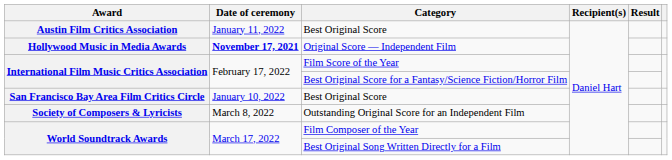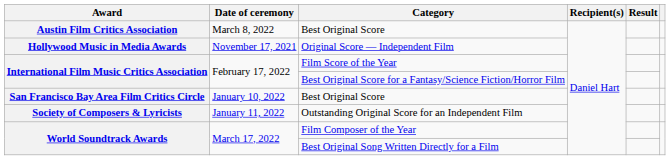 <table class="sortable wikitable plainrowheaders">
 <tr>
 <th scope="col">Award</th>
 <th scope="col">Date of ceremony</th>
 <th scope="col">Category</th>
 <th scope="col">Recipient(s)</th>
 <th scope="col">Result</th>
 <th scope="col" class="unsortable"></th>
 </tr>
 <tr>
 <th scope="row"><a href='#'>Austin Film Critics Association</a></th>
-<td><a href='#'>January 11, 2022</a></td>
+<td>March 8, 2022</td>
 <td>Best Original Score</td>
 <td rowspan="8"><a href='#'>Daniel Hart</a></td>
 <td></td>
 <td align="center"><br></td>
 </tr>
 <tr>
 <th scope="row"><a href='#'>Hollywood Music in Media Awards</a></th>
-<td><strong><a href='#'>November 17, 2021</a></strong></td>
+<td><a href='#'>November 17, 2021</a></td>
 <td><a href='#'>Original Score — Independent Film</a></td>
 <td></td>
 <td align="center"></td>
 </tr>
 <tr>
 <th rowspan="2" scope="row"><a href='#'>International Film Music Critics Association</a></th>
 <td rowspan="2">February 17, 2022</td>
 <td><a href='#'>Film Score of the Year</a></td>
 <td></td>
 <td rowspan="2" align="center"></td>
 </tr>
 <tr>
 <td><a href='#'>Best Original Score for a Fantasy/Science Fiction/Horror Film</a></td>
 <td></td>
 </tr>
 <tr>
 <th scope="row"><a href='#'>San Francisco Bay Area Film Critics Circle</a></th>
 <td><a href='#'>January 10, 2022</a></td>
 <td>Best Original Score</td>
 <td></td>
 <td align="center"></td>
 </tr>
 <tr>
 <th scope="row"><a href='#'>Society of Composers & Lyricists</a></th>
-<td>March 8, 2022</td>
+<td><a href='#'>January 11, 2022</a></td>
 <td>Outstanding Original Score for an Independent Film</td>
 <td></td>
 <td align="center"></td>
 </tr>
 <tr>
 <th rowspan="2" scope="row"><a href='#'>World Soundtrack Awards</a></th>
 <td rowspan="2"><a href='#'>March 17, 2022</a></td>
 <td><a href='#'>Film Composer of the Year</a></td>
 <td></td>
 <td rowspan="2" align="center"></td>
 </tr>
 <tr>
 <td><a href='#'>Best Original Song Written Directly for a Film</a></td>
 <td></td>
 </tr>
 </table>
